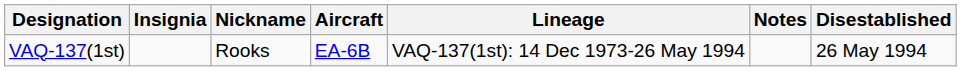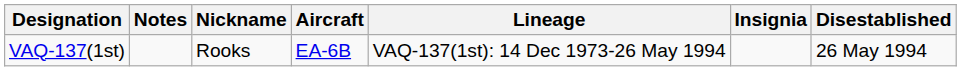 <table class="wikitable">
 <tr>
 <th>Designation</th>
-<th>Insignia</th>
+<th>Notes</th>
 <th>Nickname</th>
 <th>Aircraft</th>
 <th>Lineage</th>
-<th>Notes</th>
+<th>Insignia</th>
 <th>Disestablished</th>
 </tr>
 <tr>
 <td><a href='#'>VAQ-137</a>(1st)</td>
 <td></td>
 <td>Rooks</td>
 <td><a href='#'>EA-6B</a></td>
 <td style="white-space: nowrap;">VAQ-137(1st): 14 Dec 1973-26 May 1994</td>
 <td></td>
 <td>26 May 1994</td>
 </tr>
 </table>
